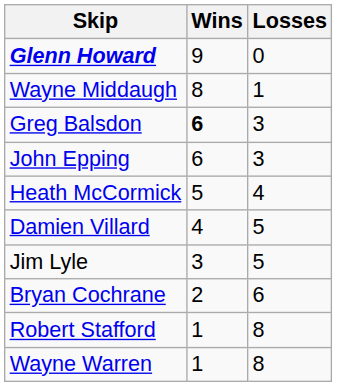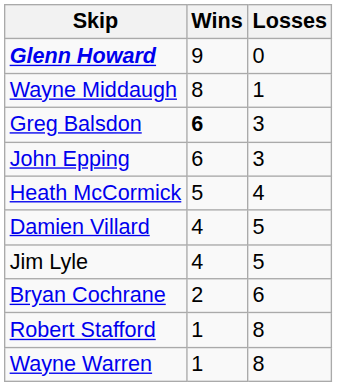 <table class="wikitable">
 <tr>
 <th>Skip</th>
 <th>Wins</th>
 <th>Losses</th>
 </tr>
 <tr>
 <td><strong><em><a href='#'>Glenn Howard</a></em></strong></td>
 <td>9</td>
 <td>0</td>
 </tr>
 <tr>
 <td><a href='#'>Wayne Middaugh</a></td>
 <td>8</td>
 <td>1</td>
 </tr>
 <tr>
 <td><a href='#'>Greg Balsdon</a></td>
 <td><strong>6</strong></td>
 <td>3</td>
 </tr>
 <tr>
 <td><a href='#'>John Epping</a></td>
 <td>6</td>
 <td>3</td>
 </tr>
 <tr>
 <td><a href='#'>Heath McCormick</a></td>
 <td>5</td>
 <td>4</td>
 </tr>
 <tr>
 <td><a href='#'>Damien Villard</a></td>
 <td>4</td>
 <td>5</td>
 </tr>
 <tr>
 <td>Jim Lyle</td>
-<td>3</td>
+<td>4</td>
 <td>5</td>
 </tr>
 <tr>
 <td><a href='#'>Bryan Cochrane</a></td>
 <td>2</td>
 <td>6</td>
 </tr>
 <tr>
 <td><a href='#'>Robert Stafford</a></td>
 <td>1</td>
 <td>8</td>
 </tr>
 <tr>
 <td><a href='#'>Wayne Warren</a></td>
 <td>1</td>
 <td>8</td>
 </tr>
 </table>
